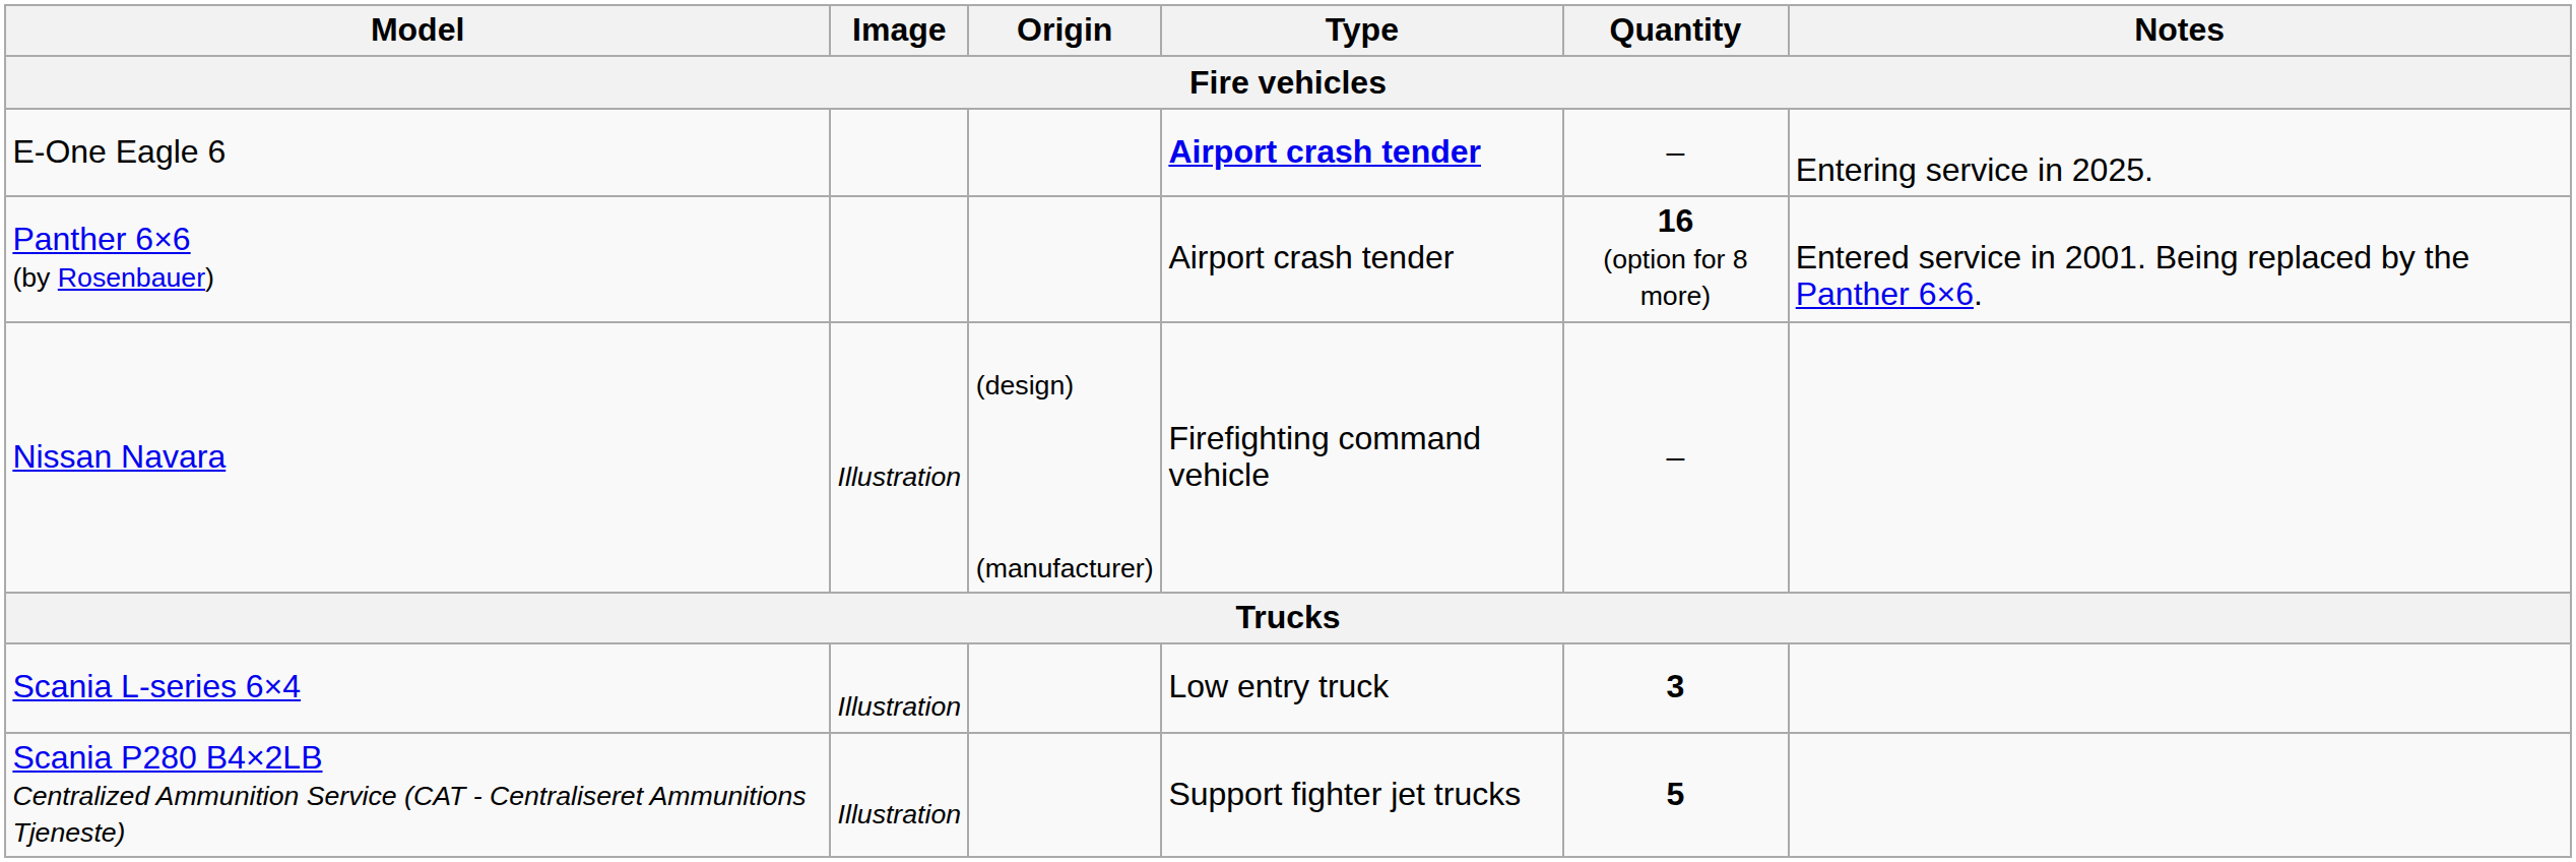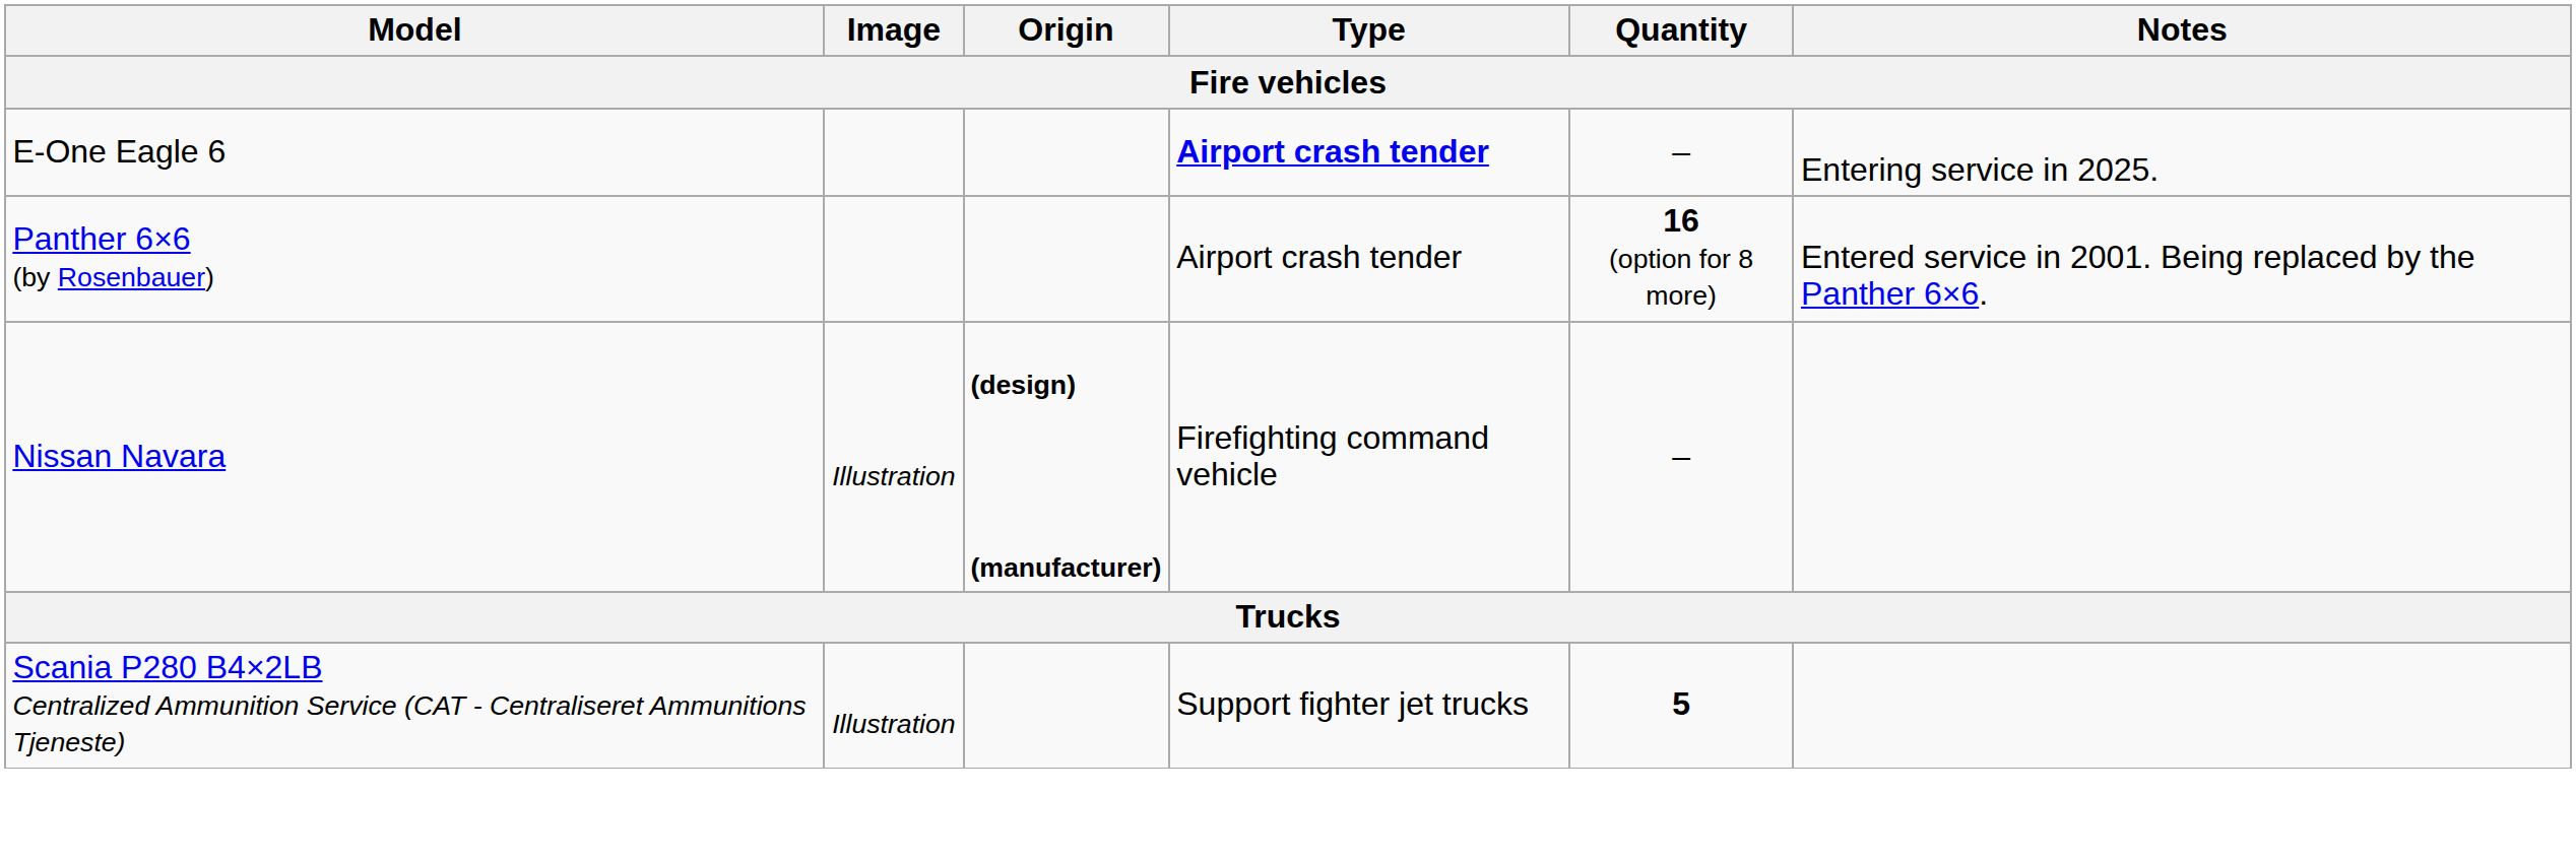 <table class="wikitable" style="width:100%;">
 <tr>
 <th>Model</th>
 <th>Image</th>
 <th>Origin</th>
 <th>Type</th>
 <th>Quantity</th>
 <th>Notes</th>
 </tr>
 <tr>
 <th colspan="6">Fire vehicles</th>
 </tr>
 <tr>
 <td>E-One Eagle 6</td>
 <td style="text-align: center;"></td>
 <td></td>
 <td><strong><a href='#'>Airport crash tender</a></strong></td>
 <td style="text-align: center;">–</td>
 <td><br>Entering service in 2025.</td>
 </tr>
 <tr>
 <td><a href='#'>Panther 6×6</a><br><small>(by <a href='#'>Rosenbauer</a>)</small></td>
 <td style="text-align: center;"></td>
 <td></td>
 <td>Airport crash tender</td>
 <td style="text-align: center;"><strong>16</strong><br><small>(option for 8 more)</small></td>
 <td><br>Entered service in 2001. Being replaced by the <a href='#'>Panther 6×6</a>.</td>
 </tr>
 <tr>
 <td><a href='#'>Nissan Navara</a></td>
 <td style="text-align: center;"><br><em><small>Illustration</small></em></td>
-<td><br><small>(design)</small><br><br><br><br><br><small>(manufacturer)</small></td>
+<td><strong><br><small>(design)</small><br><br><br><br><br><small>(manufacturer)</small></strong></td>
 <td>Firefighting command vehicle</td>
 <td style="text-align: center;">–</td>
 <td></td>
 </tr>
 <tr>
 <th colspan="6">Trucks</th>
-</tr>
-<tr>
-<td><a href='#'>Scania L-series 6×4</a></td>
-<td style="text-align: center;"><br><em><small>Illustration</small></em></td>
-<td></td>
-<td>Low entry truck</td>
-<td style="text-align: center;"><strong>3</strong></td>
-<td></td>
 </tr>
 <tr>
 <td><a href='#'>Scania P280 B4×2LB</a><br><em><small>Centralized Ammunition Service (CAT  - Centraliseret Ammunitions Tjeneste)</small></em></td>
 <td style="text-align: center;"><br><em><small>Illustration</small></em></td>
 <td></td>
 <td>Support fighter jet trucks</td>
 <td style="text-align: center;"><strong>5</strong></td>
 <td></td>
 </tr>
 </table>
